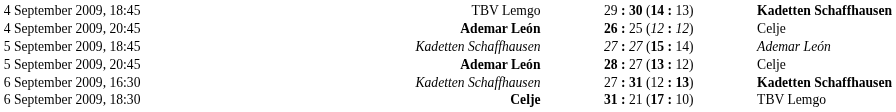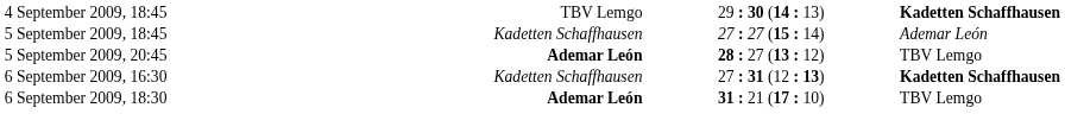 <table width=100% cellspacing=1!>
 <tr>
 <th></th>
 <th width=20%></th>
 <th></th>
 </tr>
 <tr style=font-size:100%>
 <td>4 September 2009, 18:45</td>
 <td align=right>TBV Lemgo </td>
 <td align=center>29 <strong>:</strong> <strong>30</strong> (<strong>14</strong> <strong>:</strong> 13)</td>
 <td> <strong>Kadetten Schaffhausen</strong></td>
 </tr>
 <tr style=font-size:100%>
-<td>4 September 2009, 20:45</td>
-<td align=right><strong>Ademar León</strong> </td>
-<td align=center><strong>26</strong> <strong>:</strong> 25 (<em>12</em> <strong>:</strong> <em>12</em>)</td>
-<td> Celje</td>
-</tr>
-<tr style=font-size:100%>
 <td>5 September 2009, 18:45</td>
 <td align=right><em>Kadetten Schaffhausen</em> </td>
 <td align=center><em>27</em> <strong>:</strong> <em>27</em> (<strong>15</strong> <strong>:</strong> 14)</td>
 <td> <em>Ademar León</em></td>
 </tr>
 <tr style=font-size:100%>
 <td>5 September 2009, 20:45</td>
 <td align=right><strong>Ademar León</strong> </td>
 <td align=center><strong>28</strong> <strong>:</strong> 27 (<strong>13</strong> <strong>:</strong> 12)</td>
-<td> Celje</td>
+<td> TBV Lemgo</td>
 </tr>
 <tr style=font-size:100%>
 <td>6 September 2009, 16:30</td>
 <td align=right><em>Kadetten Schaffhausen</em> </td>
 <td align=center>27 <strong>:</strong> <strong>31</strong> (12 <strong>:</strong> <strong>13</strong>)</td>
 <td> <strong>Kadetten Schaffhausen</strong></td>
 </tr>
 <tr style=font-size:100%>
 <td>6 September 2009, 18:30</td>
-<td align=right><strong>Celje</strong> </td>
+<td align=right><strong>Ademar León</strong> </td>
 <td align=center><strong>31</strong> <strong>:</strong> 21 (<strong>17</strong> <strong>:</strong> 10)</td>
 <td> TBV Lemgo</td>
 </tr>
 </table>
